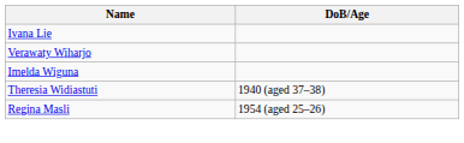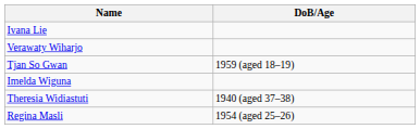 <table class="wikitable" style="width:600px; font-size:95%;">
 <tr>
 <th align="left">Name</th>
 <th align="left">DoB/Age</th>
 </tr>
 <tr>
 <td align="left"><a href='#'>Ivana Lie</a></td>
 <td align="left"></td>
 </tr>
 <tr>
 <td align="left"><a href='#'>Verawaty Wiharjo</a></td>
 <td align="left"></td>
 </tr>
 <tr>
+<td align="left"><a href='#'>Tjan So Gwan</a></td>
+<td align="left">1959 (aged 18–19)</td>
+</tr>
+<tr>
 <td align="left"><a href='#'>Imelda Wiguna</a></td>
 <td align="left"></td>
 </tr>
 <tr>
 <td align="left"><a href='#'>Theresia Widiastuti</a></td>
 <td align="left">1940 (aged 37–38)</td>
 </tr>
 <tr>
 <td align="left"><a href='#'>Regina Masli</a></td>
 <td align="left">1954 (aged 25–26)</td>
 </tr>
 </table>
